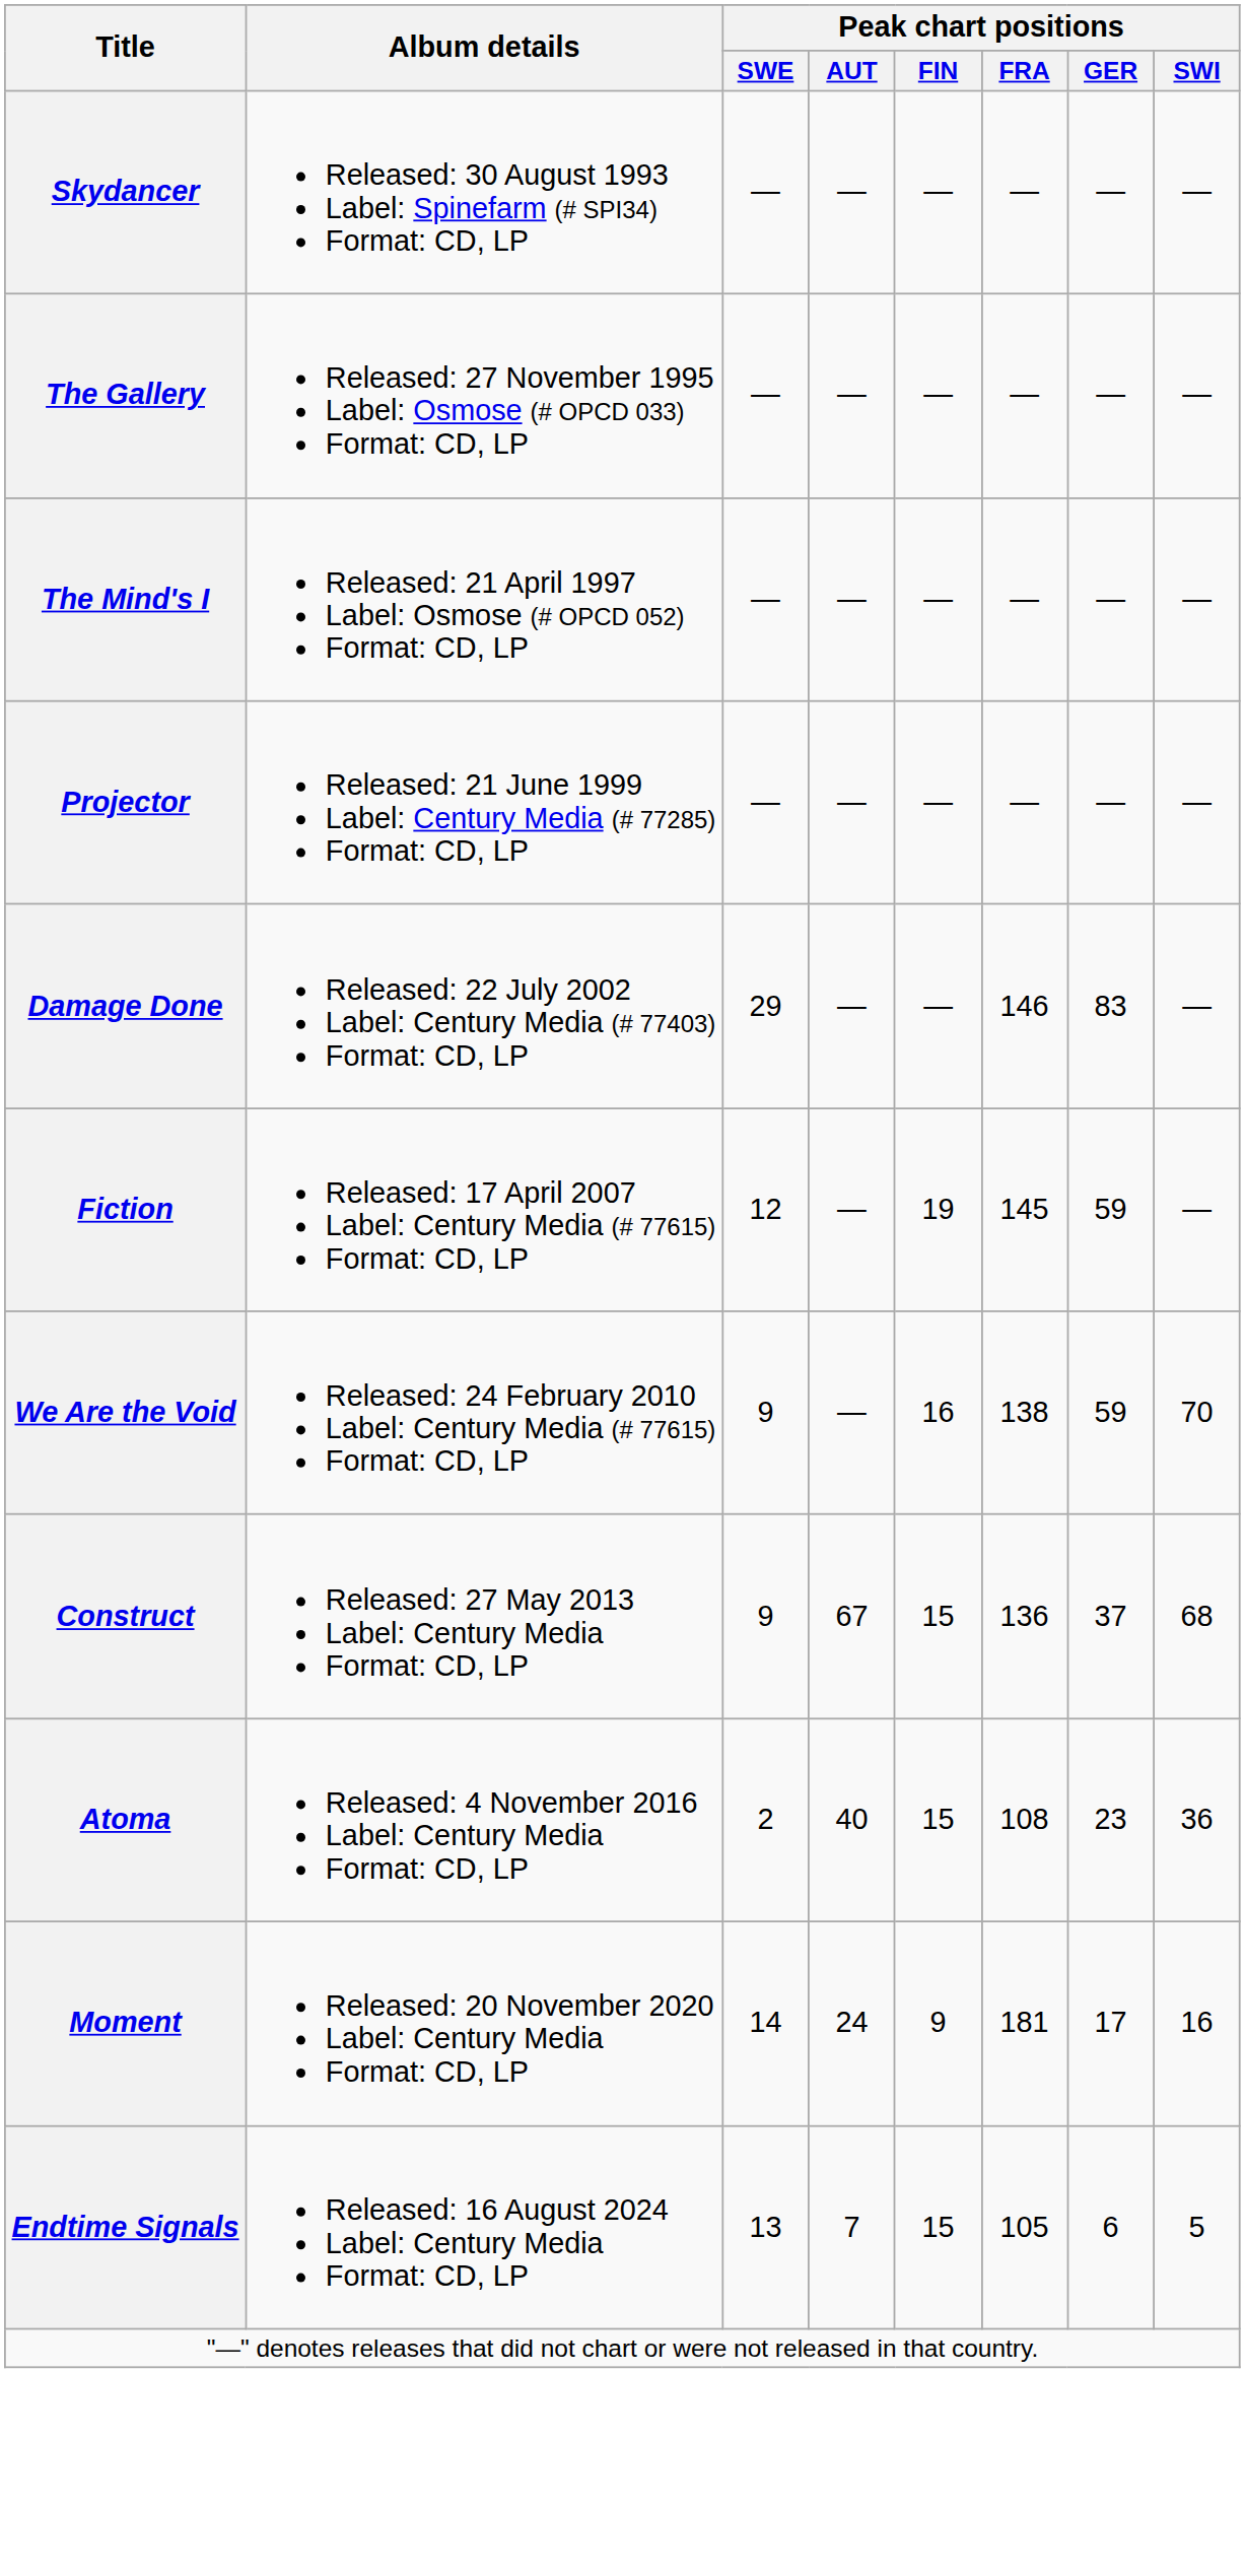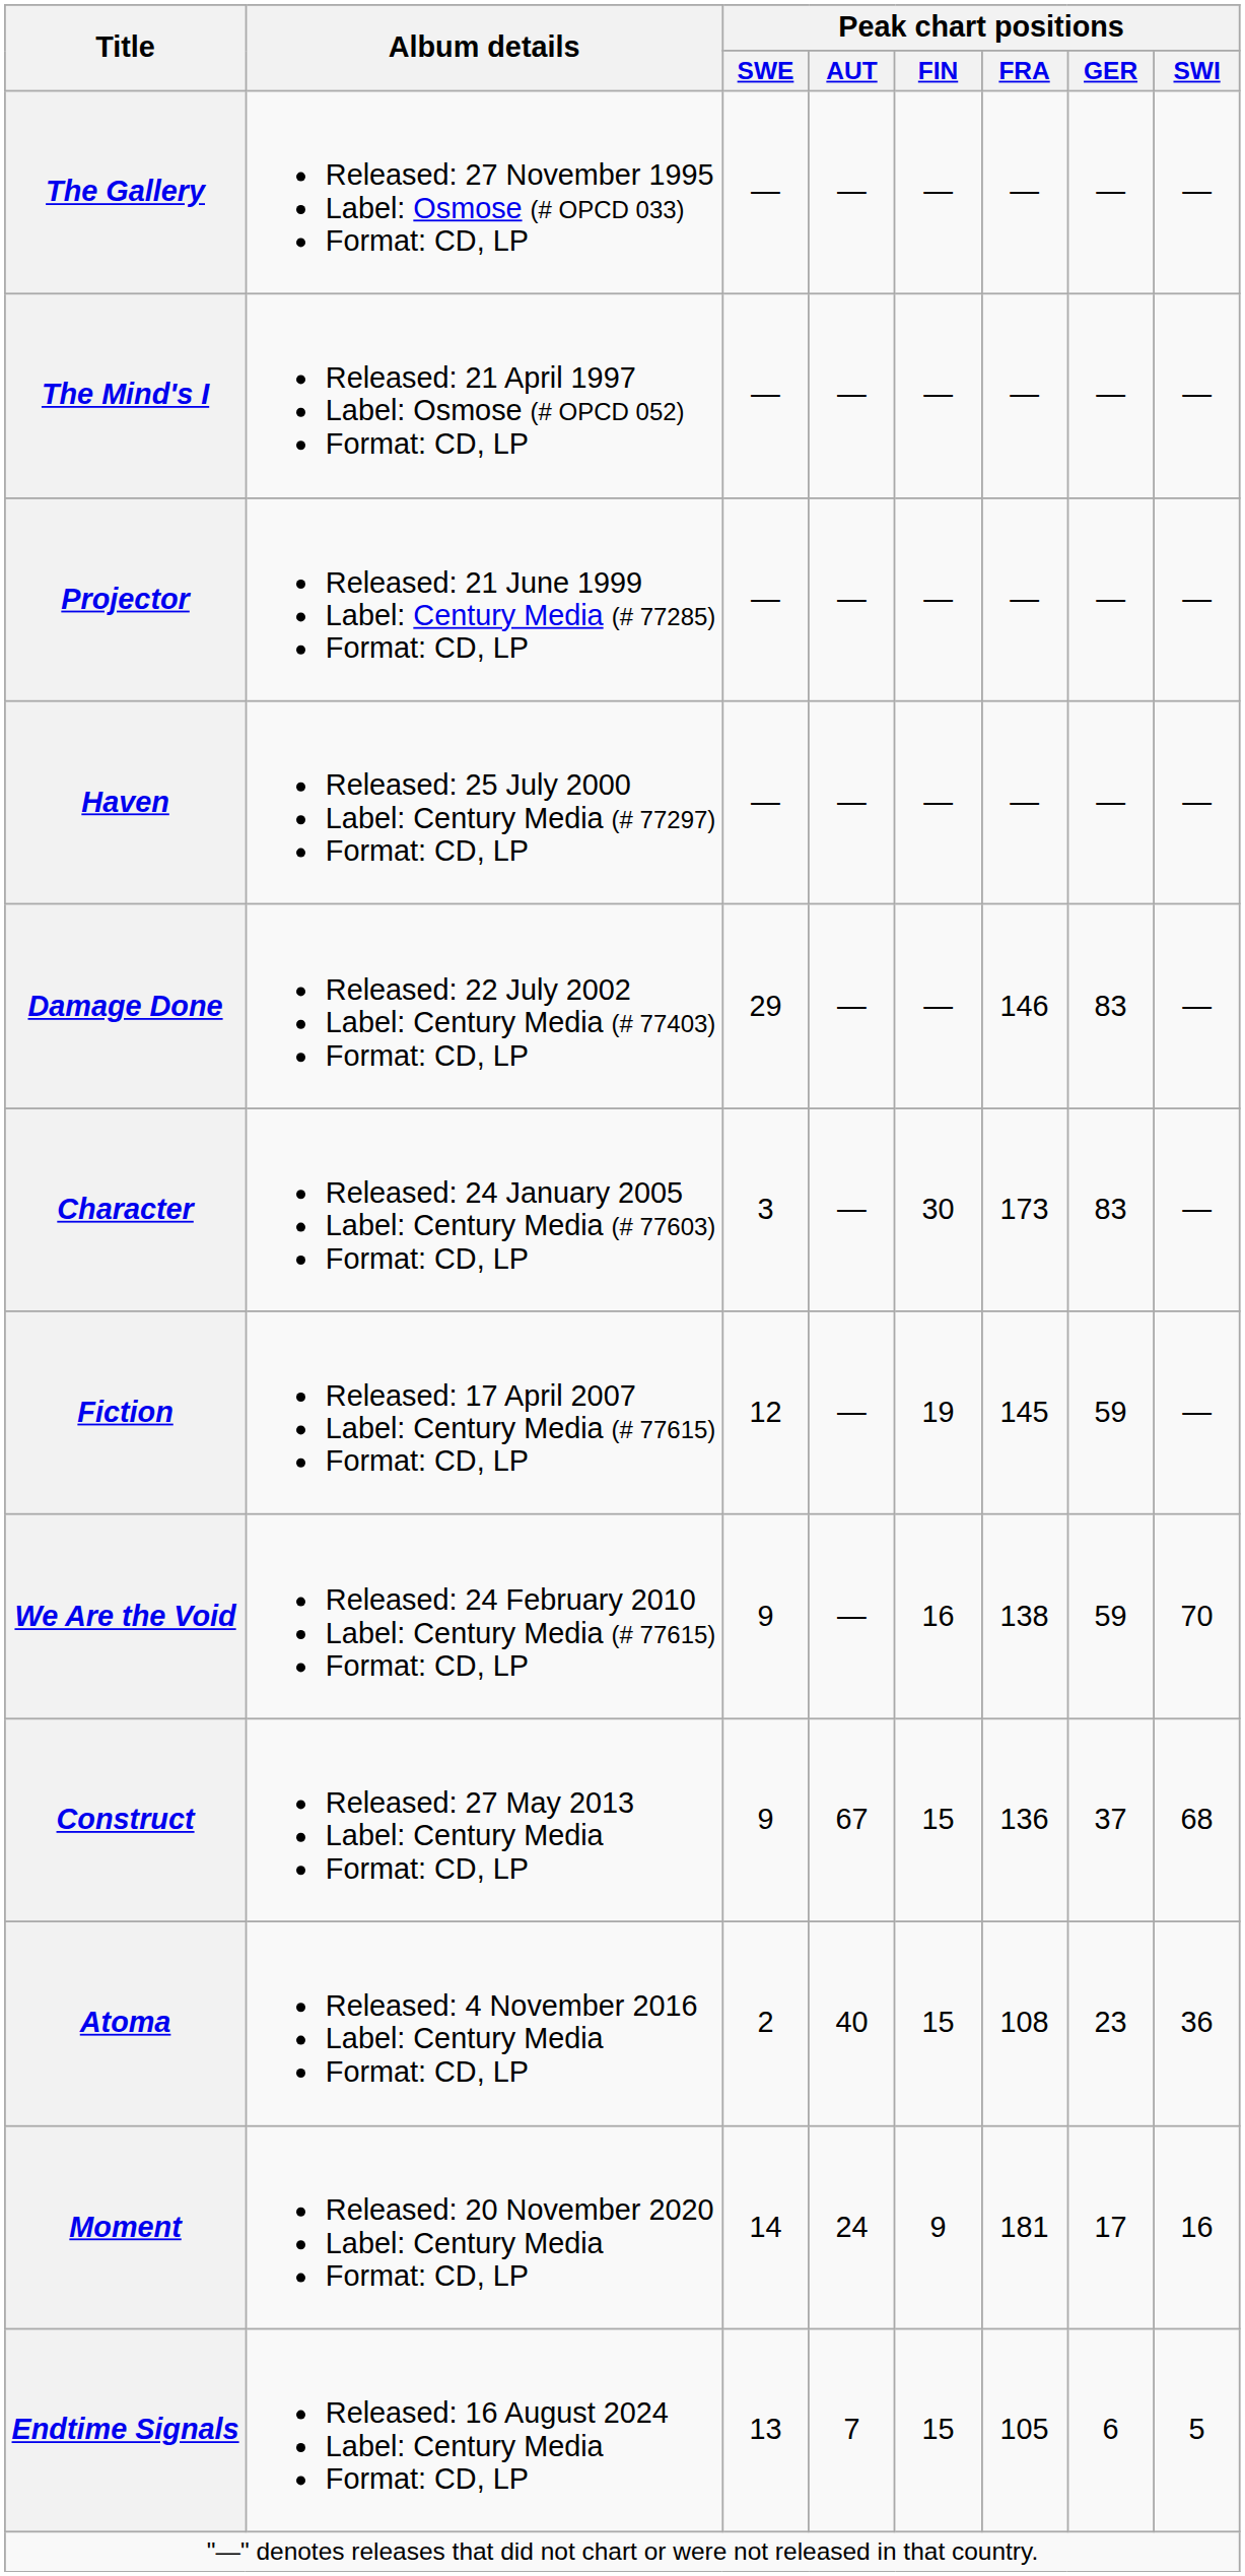 <table class="wikitable plainrowheaders">
 <tr>
 <th scope="col" rowspan="2">Title</th>
 <th scope="col" rowspan="2">Album details</th>
 <th scope="col" colspan="6">Peak chart positions</th>
 </tr>
 <tr>
 <th style="width:3em;font-size:85%"><a href='#'>SWE</a><br></th>
 <th style="width:3em;font-size:85%"><a href='#'>AUT</a><br></th>
 <th style="width:3em;font-size:85%"><a href='#'>FIN</a><br></th>
 <th style="width:3em;font-size:85%"><a href='#'>FRA</a><br></th>
 <th style="width:3em;font-size:85%"><a href='#'>GER</a><br></th>
 <th style="width:3em;font-size:85%"><a href='#'>SWI</a><br></th>
-</tr>
-<tr>
-<th scope="row"><em><a href='#'>Skydancer</a></em></th>
-<td><br><ul><li>Released: 30 August 1993</li><li>Label: <a href='#'>Spinefarm</a> <small>(# SPI34)</small></li><li>Format: CD, LP</li></ul></td>
-<td style="text-align:center;" >—</td>
-<td style="text-align:center;" >—</td>
-<td style="text-align:center;" >—</td>
-<td style="text-align:center;" >—</td>
-<td style="text-align:center;" >—</td>
-<td style="text-align:center;" >—</td>
 </tr>
 <tr>
 <th scope="row"><em><a href='#'>The Gallery</a></em></th>
 <td><br><ul><li>Released: 27 November 1995</li><li>Label: <a href='#'>Osmose</a> <small>(# OPCD 033)</small></li><li>Format: CD, LP</li></ul></td>
 <td style="text-align:center;" >—</td>
 <td style="text-align:center;" >—</td>
 <td style="text-align:center;" >—</td>
 <td style="text-align:center;" >—</td>
 <td style="text-align:center;" >—</td>
 <td style="text-align:center;" >—</td>
 </tr>
 <tr>
 <th scope="row"><em><a href='#'>The Mind's I</a></em></th>
 <td><br><ul><li>Released: 21 April 1997</li><li>Label: Osmose <small>(# OPCD 052)</small></li><li>Format: CD, LP</li></ul></td>
 <td style="text-align:center;" >—</td>
 <td style="text-align:center;" >—</td>
 <td style="text-align:center;" >—</td>
 <td style="text-align:center;" >—</td>
 <td style="text-align:center;" >—</td>
 <td style="text-align:center;" >—</td>
 </tr>
 <tr>
 <th scope="row"><em><a href='#'>Projector</a></em></th>
 <td><br><ul><li>Released: 21 June 1999</li><li>Label: <a href='#'>Century Media</a> <small>(# 77285)</small></li><li>Format: CD, LP</li></ul></td>
 <td style="text-align:center;" >—</td>
 <td style="text-align:center;" >—</td>
 <td style="text-align:center;" >—</td>
 <td style="text-align:center;" >—</td>
 <td style="text-align:center;" >—</td>
 <td style="text-align:center;" >—</td>
 </tr>
 <tr>
+<th scope="row"><em><a href='#'>Haven</a></em></th>
+<td><br><ul><li>Released: 25 July 2000</li><li>Label: Century Media <small>(# 77297)</small></li><li>Format: CD, LP</li></ul></td>
+<td style="text-align:center;" >—</td>
+<td style="text-align:center;" >—</td>
+<td style="text-align:center;" >—</td>
+<td style="text-align:center;" >—</td>
+<td style="text-align:center;" >—</td>
+<td style="text-align:center;" >—</td>
+</tr>
+<tr>
 <th scope="row"><em><a href='#'>Damage Done</a></em></th>
 <td><br><ul><li>Released: 22 July 2002</li><li>Label: Century Media <small>(# 77403)</small></li><li>Format: CD, LP</li></ul></td>
 <td style="text-align:center;" >29</td>
 <td style="text-align:center;" >—</td>
 <td style="text-align:center;" >—</td>
 <td style="text-align:center;" >146</td>
+<td style="text-align:center;" >83</td>
+<td style="text-align:center;" >—</td>
+</tr>
+<tr>
+<th scope="row"><em><a href='#'>Character</a></em></th>
+<td><br><ul><li>Released: 24 January 2005</li><li>Label: Century Media <small>(# 77603)</small></li><li>Format: CD, LP</li></ul></td>
+<td style="text-align:center;" >3</td>
+<td style="text-align:center;" >—</td>
+<td style="text-align:center;" >30</td>
+<td style="text-align:center;" >173</td>
 <td style="text-align:center;" >83</td>
 <td style="text-align:center;" >—</td>
 </tr>
 <tr>
 <th scope="row"><em><a href='#'>Fiction</a></em></th>
 <td><br><ul><li>Released: 17 April 2007</li><li>Label: Century Media <small>(# 77615)</small></li><li>Format: CD, LP</li></ul></td>
 <td style="text-align:center;" >12</td>
 <td style="text-align:center;" >—</td>
 <td style="text-align:center;" >19</td>
 <td style="text-align:center;" >145</td>
 <td style="text-align:center;" >59</td>
 <td style="text-align:center;" >—</td>
 </tr>
 <tr>
 <th scope="row"><em><a href='#'>We Are the Void</a></em></th>
 <td><br><ul><li>Released: 24 February 2010</li><li>Label: Century Media <small>(# 77615)</small></li><li>Format: CD, LP</li></ul></td>
 <td style="text-align:center;" >9</td>
 <td style="text-align:center;" >—</td>
 <td style="text-align:center;" >16</td>
 <td style="text-align:center;" >138</td>
 <td style="text-align:center;" >59</td>
 <td style="text-align:center;" >70</td>
 </tr>
 <tr>
 <th scope="row"><em><a href='#'>Construct</a></em></th>
 <td><br><ul><li>Released: 27 May 2013</li><li>Label: Century Media <small></small></li><li>Format: CD, LP</li></ul></td>
 <td style="text-align:center;" >9</td>
 <td style="text-align:center;" >67</td>
 <td style="text-align:center;" >15</td>
 <td style="text-align:center;" >136</td>
 <td style="text-align:center;" >37</td>
 <td style="text-align:center;" >68</td>
 </tr>
 <tr>
 <th scope="row"><em><a href='#'>Atoma</a></em></th>
 <td><br><ul><li>Released: 4 November 2016</li><li>Label: Century Media</li><li>Format: CD, LP</li></ul></td>
 <td style="text-align:center;" >2</td>
 <td style="text-align:center;" >40</td>
 <td style="text-align:center;" >15<br></td>
 <td style="text-align:center;" >108</td>
 <td style="text-align:center;" >23</td>
 <td style="text-align:center;" >36</td>
 </tr>
 <tr>
 <th scope="row"><em><a href='#'>Moment</a></em></th>
 <td><br><ul><li>Released: 20 November 2020</li><li>Label: Century Media</li><li>Format: CD, LP</li></ul></td>
 <td style="text-align:center;" >14</td>
 <td style="text-align:center;" >24</td>
 <td style="text-align:center;" >9</td>
 <td style="text-align:center;" >181</td>
 <td style="text-align:center;" >17</td>
 <td style="text-align:center;" >16</td>
 </tr>
 <tr>
 <th scope="row"><em><a href='#'>Endtime Signals</a></em></th>
 <td><br><ul><li>Released: 16 August 2024</li><li>Label: Century Media</li><li>Format: CD, LP</li></ul></td>
 <td style="text-align:center;" >13<br></td>
 <td style="text-align:center;" >7</td>
 <td style="text-align:center;" >15<br></td>
 <td style="text-align:center;" >105<br></td>
 <td style="text-align:center;" >6</td>
 <td style="text-align:center;" >5</td>
 </tr>
 <tr>
 <td colspan="8" style="text-align:center; font-size:85%;">"—" denotes releases that did not chart or were not released in that country.</td>
 </tr>
 </table>
